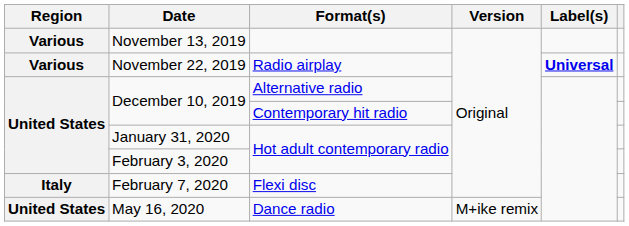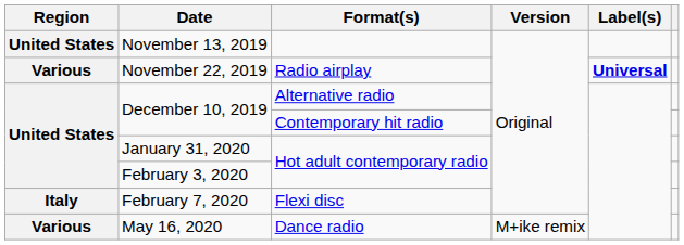 <table class="wikitable plainrowheaders">
 <tr>
 <th scope="col">Region</th>
 <th scope="col">Date</th>
 <th scope="col">Format(s)</th>
 <th scope="col">Version</th>
 <th scope="col">Label(s)</th>
 <th scope="col"></th>
 </tr>
 <tr>
-<th scope="row">Various</th>
+<th scope="row">United States</th>
 <td>November 13, 2019</td>
 <td></td>
 <td rowspan="7">Original</td>
 <td></td>
 <td style="text-align:center;"></td>
 </tr>
 <tr>
 <th scope="row">Various</th>
 <td>November 22, 2019</td>
 <td><a href='#'>Radio airplay</a></td>
 <td><strong><a href='#'>Universal</a></strong></td>
 <td style="text-align:center;"></td>
 </tr>
 <tr>
 <th scope="row" rowspan="4">United States</th>
 <td rowspan="2">December 10, 2019</td>
 <td><a href='#'>Alternative radio</a></td>
 <td rowspan="6"></td>
 <td style="text-align:center;"></td>
 </tr>
 <tr>
 <td><a href='#'>Contemporary hit radio</a></td>
 <td style="text-align:center;"></td>
 </tr>
 <tr>
 <td>January 31, 2020</td>
 <td rowspan="2"><a href='#'>Hot adult contemporary radio</a></td>
 <td style="text-align:center;"></td>
 </tr>
 <tr>
 <td>February 3, 2020</td>
 <td style="text-align:center;"></td>
 </tr>
 <tr>
 <th scope="row">Italy</th>
 <td>February 7, 2020</td>
 <td><a href='#'>Flexi disc</a></td>
 <td style="text-align:center;"></td>
 </tr>
 <tr>
-<th scope="row">United States</th>
+<th scope="row">Various</th>
 <td>May 16, 2020</td>
 <td><a href='#'>Dance radio</a></td>
 <td>M+ike remix</td>
 <td style="text-align:center;"></td>
 </tr>
 </table>
